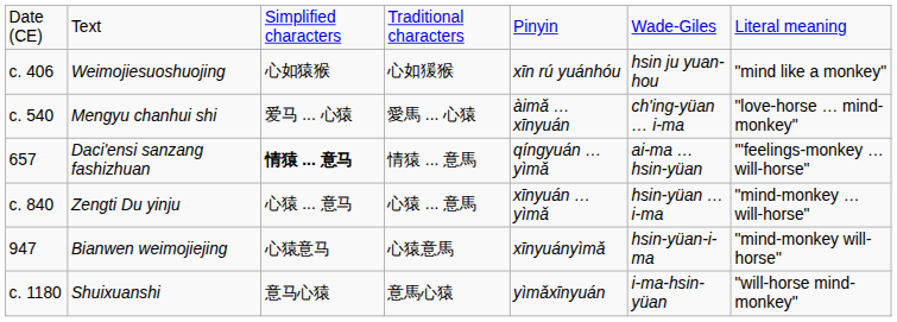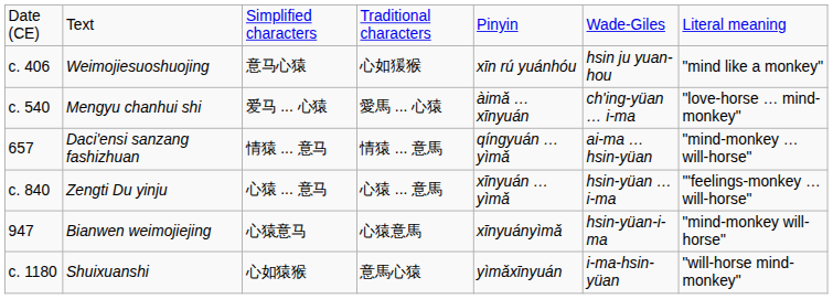 <table class="wikitable">
 <tr>
 <td>Date (CE)</td>
 <td>Text</td>
 <td><a href='#'>Simplified characters</a></td>
 <td><a href='#'>Traditional characters</a></td>
 <td><a href='#'>Pinyin</a></td>
 <td><a href='#'>Wade-Giles</a></td>
 <td><a href='#'>Literal meaning</a></td>
 </tr>
 <tr>
 <td>c. 406</td>
 <td><em>Weimojiesuoshuojing</em></td>
-<td>心如猿猴</td>
+<td>意马心猿</td>
 <td>心如猨猴</td>
 <td><em>xīn rú yuánhóu</em></td>
 <td><em>hsin ju yuan-hou</em></td>
 <td>"mind like a monkey"</td>
 </tr>
 <tr>
 <td>c. 540</td>
 <td><em>Mengyu chanhui shi</em></td>
 <td>爱马 ... 心猿</td>
 <td>愛馬 ... 心猿</td>
 <td><em>àimǎ … xīnyuán</em></td>
 <td><em>ch'ing-yüan … i-ma</em></td>
 <td>"love-horse … mind-monkey"</td>
 </tr>
 <tr>
 <td>657</td>
 <td><em>Daci'ensi sanzang fashizhuan</em></td>
-<td><strong>情猿 ... 意马</strong></td>
+<td>情猿 ... 意马</td>
 <td>情猿 ... 意馬</td>
 <td><em>qíngyuán … yìmǎ</em></td>
 <td><em>ai-ma … hsin-yüan</em></td>
-<td>'"feelings-monkey … will-horse"</td>
+<td>"mind-monkey … will-horse"</td>
 </tr>
 <tr>
 <td>c. 840</td>
 <td><em>Zengti Du yinju</em></td>
 <td>心猿 ... 意马</td>
 <td>心猿 ... 意馬</td>
 <td><em>xīnyuán … yìmǎ</em></td>
 <td><em>hsin-yüan … i-ma</em></td>
-<td>"mind-monkey … will-horse"</td>
+<td>'"feelings-monkey … will-horse"</td>
 </tr>
 <tr>
 <td>947</td>
 <td><em>Bianwen weimojiejing</em></td>
 <td>心猿意马</td>
 <td>心猿意馬</td>
 <td><em>xīnyuányìmǎ</em></td>
 <td><em>hsin-yüan-i-ma</em></td>
 <td>"mind-monkey will-horse"</td>
 </tr>
 <tr>
 <td>c. 1180</td>
 <td><em>Shuixuanshi</em></td>
-<td>意马心猿</td>
+<td>心如猿猴</td>
 <td>意馬心猿</td>
 <td><em>yìmǎxīnyuán</em></td>
 <td><em>i-ma-hsin-yüan</em></td>
 <td>"will-horse mind-monkey"</td>
 </tr>
 </table>
